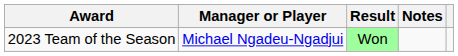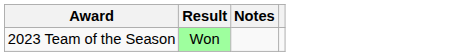 <table class="wikitable sortable" style="text-align:center;">
 <tr>
 <th>Award</th>
-<th>Manager or Player</th>
 <th>Result</th>
 <th>Notes</th>
 <th class="unsortable"></th>
 </tr>
 <tr>
 <td style="text-align:left;">2023 Team of the Season</td>
-<td data-sort-value="Ngadeu" style="text-align:left;"> <a href='#'>Michael Ngadeu-Ngadjui</a></td>
 <td style="background:#9eff9e;">Won</td>
 <td style="text-align:left;"></td>
 <td></td>
 </tr>
 </table>
